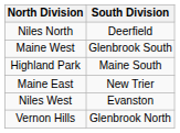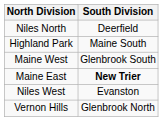 <table class="wikitable" style="text-align:center;">
 <tr>
 <th>North Division</th>
 <th>South Division</th>
 </tr>
 <tr>
 <td>Niles North</td>
 <td>Deerfield</td>
 </tr>
 <tr>
+<td>Highland Park</td>
+<td>Maine South</td>
+</tr>
+<tr>
 <td>Maine West</td>
 <td>Glenbrook South</td>
 </tr>
 <tr>
-<td>Highland Park</td>
-<td>Maine South</td>
-</tr>
-<tr>
 <td>Maine East</td>
-<td>New Trier</td>
+<td><strong>New Trier</strong></td>
 </tr>
 <tr>
 <td>Niles West</td>
 <td>Evanston</td>
 </tr>
 <tr>
 <td>Vernon Hills</td>
 <td>Glenbrook North</td>
 </tr>
 </table>
